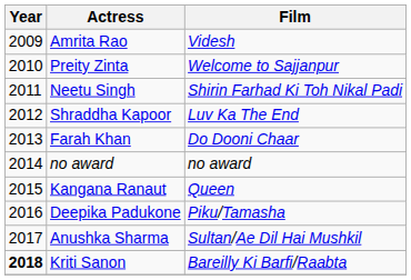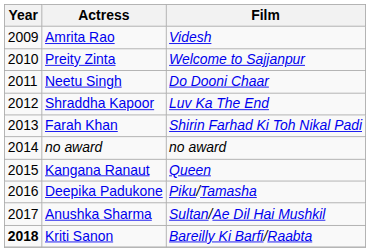 <table class="wikitable">
 <tr>
 <th>Year</th>
 <th>Actress</th>
 <th>Film</th>
 </tr>
 <tr>
 <td>2009</td>
 <td><a href='#'>Amrita Rao</a></td>
 <td><em><a href='#'>Videsh</a></em></td>
 </tr>
 <tr>
 <td>2010</td>
 <td><a href='#'>Preity Zinta</a></td>
 <td><em><a href='#'>Welcome to Sajjanpur</a></em></td>
 </tr>
 <tr>
 <td>2011</td>
 <td><a href='#'>Neetu Singh</a></td>
-<td><em><a href='#'>Shirin Farhad Ki Toh Nikal Padi</a></em></td>
+<td><em><a href='#'>Do Dooni Chaar</a></em></td>
 </tr>
 <tr>
 <td>2012</td>
 <td><a href='#'>Shraddha Kapoor</a></td>
 <td><em><a href='#'>Luv Ka The End</a></em></td>
 </tr>
 <tr>
 <td>2013</td>
 <td><a href='#'>Farah Khan</a></td>
-<td><em><a href='#'>Do Dooni Chaar</a></em></td>
+<td><em><a href='#'>Shirin Farhad Ki Toh Nikal Padi</a></em></td>
 </tr>
 <tr>
 <td>2014</td>
 <td><em>no award</em></td>
 <td><em>no award</em></td>
 </tr>
 <tr>
 <td>2015</td>
 <td><a href='#'>Kangana Ranaut</a></td>
 <td><em><a href='#'>Queen</a></em></td>
 </tr>
 <tr>
 <td>2016</td>
 <td><a href='#'>Deepika Padukone</a></td>
 <td><em><a href='#'>Piku</a>/<a href='#'>Tamasha</a></em></td>
 </tr>
 <tr>
 <td>2017</td>
 <td><a href='#'>Anushka Sharma</a></td>
 <td><a href='#'><em>Sultan</em></a><em>/<a href='#'>Ae Dil Hai Mushkil</a></em></td>
 </tr>
 <tr>
 <td><strong>2018</strong></td>
 <td><a href='#'>Kriti Sanon</a></td>
 <td><em><a href='#'>Bareilly Ki Barfi</a>/<a href='#'>Raabta</a></em></td>
 </tr>
 <tr>
 </tr>
 </table>
